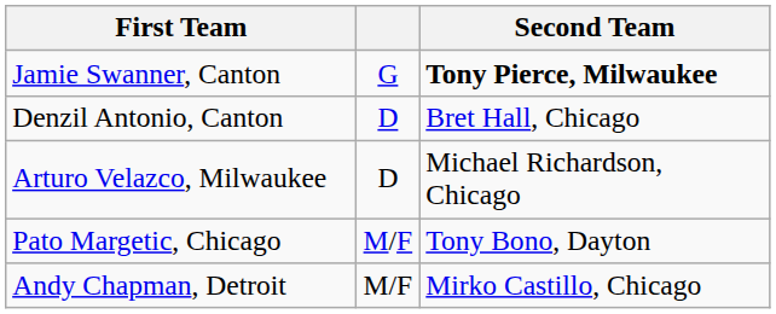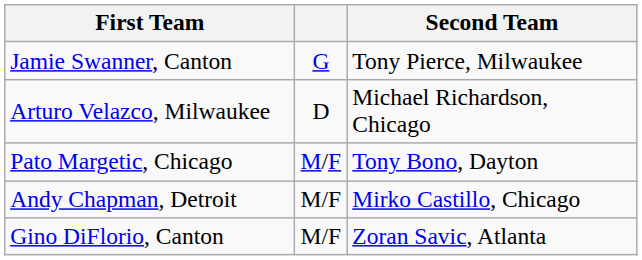 <table class="wikitable">
 <tr>
 <th width=190>First Team</th>
 <th width=28></th>
 <th width=190>Second Team</th>
 </tr>
 <tr>
 <td><a href='#'>Jamie Swanner</a>, Canton</td>
 <td align=center><a href='#'>G</a></td>
-<td><strong>Tony Pierce, Milwaukee</strong></td>
-</tr>
-<tr>
-<td>Denzil Antonio, Canton</td>
-<td align=center><a href='#'>D</a></td>
-<td><a href='#'>Bret Hall</a>, Chicago</td>
+<td>Tony Pierce, Milwaukee</td>
 </tr>
 <tr>
 <td><a href='#'>Arturo Velazco</a>, Milwaukee</td>
 <td align=center>D</td>
 <td>Michael Richardson, Chicago</td>
 </tr>
 <tr>
 <td><a href='#'>Pato Margetic</a>, Chicago</td>
 <td align=center><a href='#'>M</a>/<a href='#'>F</a></td>
 <td><a href='#'>Tony Bono</a>, Dayton</td>
 </tr>
 <tr>
 <td><a href='#'>Andy Chapman</a>, Detroit</td>
 <td align=center>M/F</td>
 <td><a href='#'>Mirko Castillo</a>, Chicago</td>
 </tr>
+<tr>
+<td><a href='#'>Gino DiFlorio</a>, Canton</td>
+<td align=center>M/F</td>
+<td><a href='#'>Zoran Savic</a>, Atlanta</td>
+</tr>
 </table>
